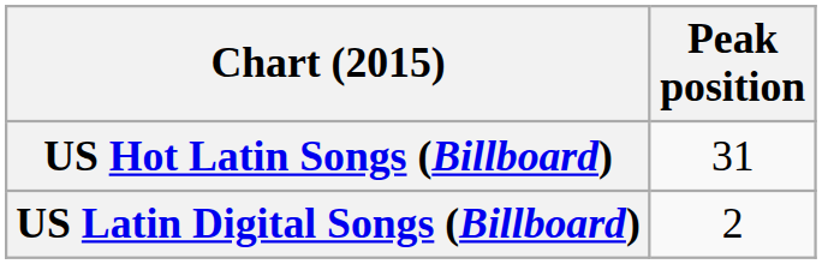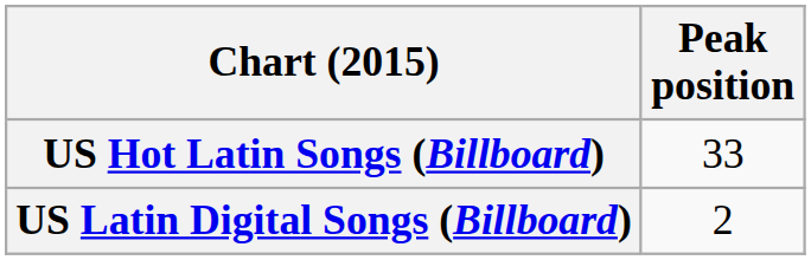 <table class="wikitable sortable plainrowheaders">
 <tr>
 <th>Chart (2015)</th>
 <th>Peak<br>position</th>
 </tr>
 <tr>
 <th scope="row">US <a href='#'>Hot Latin Songs</a> (<em><a href='#'>Billboard</a></em>)</th>
-<td style="text-align:center;">31</td>
+<td style="text-align:center;">33</td>
 </tr>
 <tr>
 <th scope="row">US <a href='#'>Latin Digital Songs</a> (<em><a href='#'>Billboard</a></em>)</th>
 <td style="text-align:center;">2</td>
 </tr>
 </table>
